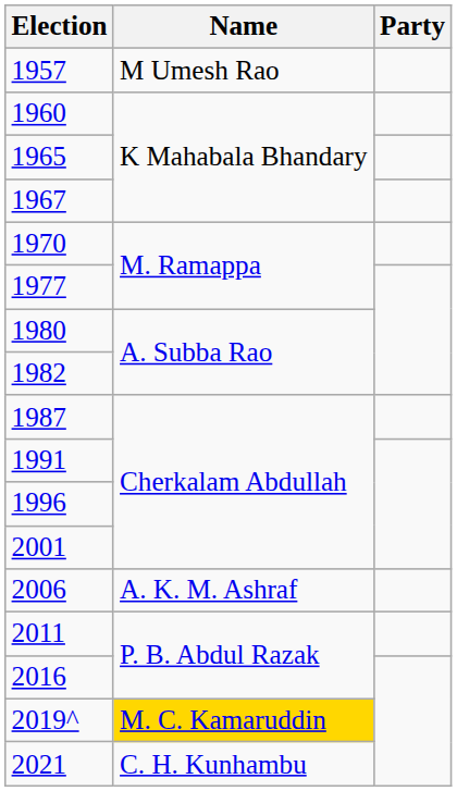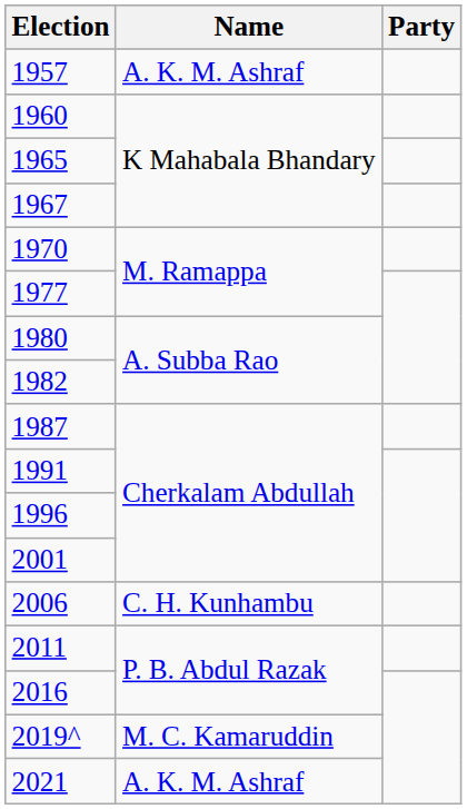 <table class="wikitable sortable">
 <tr>
 <th>Election</th>
 <th>Name</th>
 <th colspan=2>Party</th>
 </tr>
 <tr>
 <td><a href='#'>1957</a></td>
-<td>M Umesh Rao</td>
+<td><a href='#'>A. K. M. Ashraf</a></td>
 <td></td>
 </tr>
 <tr>
 <td><a href='#'>1960</a></td>
 <td rowspan="3">K Mahabala Bhandary</td>
 </tr>
 <tr>
 <td><a href='#'>1965</a></td>
 <td></td>
 </tr>
 <tr>
 <td><a href='#'>1967</a></td>
 <td></td>
 </tr>
 <tr>
 <td><a href='#'>1970</a></td>
 <td rowspan="2"><a href='#'>M. Ramappa</a></td>
 <td></td>
 </tr>
 <tr>
 <td><a href='#'>1977</a></td>
 </tr>
 <tr>
 <td><a href='#'>1980</a></td>
 <td rowspan="2"><a href='#'>A. Subba Rao</a></td>
 </tr>
 <tr>
 <td><a href='#'>1982</a></td>
 </tr>
 <tr>
 <td><a href='#'>1987</a></td>
 <td rowspan="4"><a href='#'>Cherkalam Abdullah</a></td>
 <td></td>
 </tr>
 <tr>
 <td><a href='#'>1991</a></td>
 </tr>
 <tr>
 <td><a href='#'>1996</a></td>
 </tr>
 <tr>
 <td><a href='#'>2001</a></td>
 </tr>
 <tr>
 <td><a href='#'>2006</a></td>
-<td><a href='#'>A. K. M. Ashraf</a></td>
+<td><a href='#'>C. H. Kunhambu</a></td>
 <td></td>
 </tr>
 <tr>
 <td><a href='#'>2011</a></td>
 <td rowspan="2"><a href='#'>P. B. Abdul Razak</a></td>
 <td></td>
 </tr>
 <tr>
 <td><a href='#'>2016</a></td>
 </tr>
 <tr>
 <td><a href='#'>2019^</a></td>
-<td style="background: gold;"><a href='#'>M. C. Kamaruddin</a></td>
+<td><a href='#'>M. C. Kamaruddin</a></td>
 </tr>
 <tr>
 <td><a href='#'>2021</a></td>
-<td><a href='#'>C. H. Kunhambu</a></td>
+<td><a href='#'>A. K. M. Ashraf</a></td>
 </tr>
 </table>
